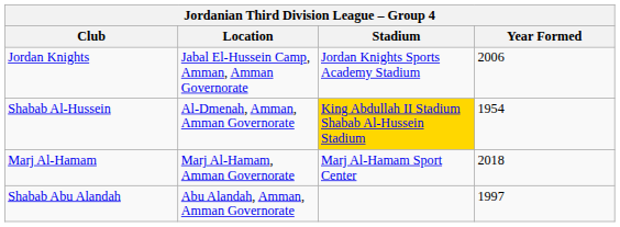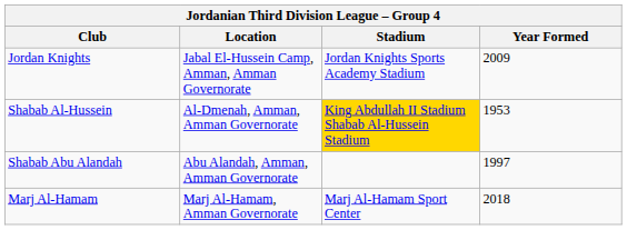 <table class="wikitable">
 <tr>
 <th colspan="4">Jordanian Third Division League – Group 4</th>
 </tr>
 <tr>
 <th style="width:200px;">Club</th>
 <th style="width:160px;">Location</th>
 <th style="width:180px;">Stadium</th>
 <th style="width:160px;">Year Formed</th>
 </tr>
 <tr style="vertical-align:top;">
 <td><a href='#'>Jordan Knights</a></td>
 <td><a href='#'>Jabal El-Hussein Camp</a>, <a href='#'>Amman</a>, <a href='#'>Amman Governorate</a></td>
 <td><a href='#'>Jordan Knights Sports Academy Stadium</a></td>
-<td>2006</td>
+<td>2009</td>
 </tr>
 <tr style="vertical-align:top;">
 <td><a href='#'>Shabab Al-Hussein</a></td>
 <td><a href='#'>Al-Dmenah</a>, <a href='#'>Amman</a>, <a href='#'>Amman Governorate</a></td>
 <td style="background: gold;"><a href='#'>King Abdullah II Stadium</a><br><a href='#'>Shabab Al-Hussein Stadium</a></td>
-<td>1954</td>
+<td>1953</td>
+</tr>
+<tr style="vertical-align:top;">
+<td><a href='#'>Shabab Abu Alandah</a></td>
+<td><a href='#'>Abu Alandah</a>, <a href='#'>Amman</a>, <a href='#'>Amman Governorate</a></td>
+<td></td>
+<td>1997</td>
 </tr>
 <tr style="vertical-align:top;">
 <td><a href='#'>Marj Al-Hamam</a></td>
 <td><a href='#'>Marj Al-Hamam</a>, <a href='#'>Amman Governorate</a></td>
 <td><a href='#'>Marj Al-Hamam Sport Center</a></td>
 <td>2018</td>
 </tr>
-<tr style="vertical-align:top;">
-<td><a href='#'>Shabab Abu Alandah</a></td>
-<td><a href='#'>Abu Alandah</a>, <a href='#'>Amman</a>, <a href='#'>Amman Governorate</a></td>
-<td></td>
-<td>1997</td>
-</tr>
 </table>
